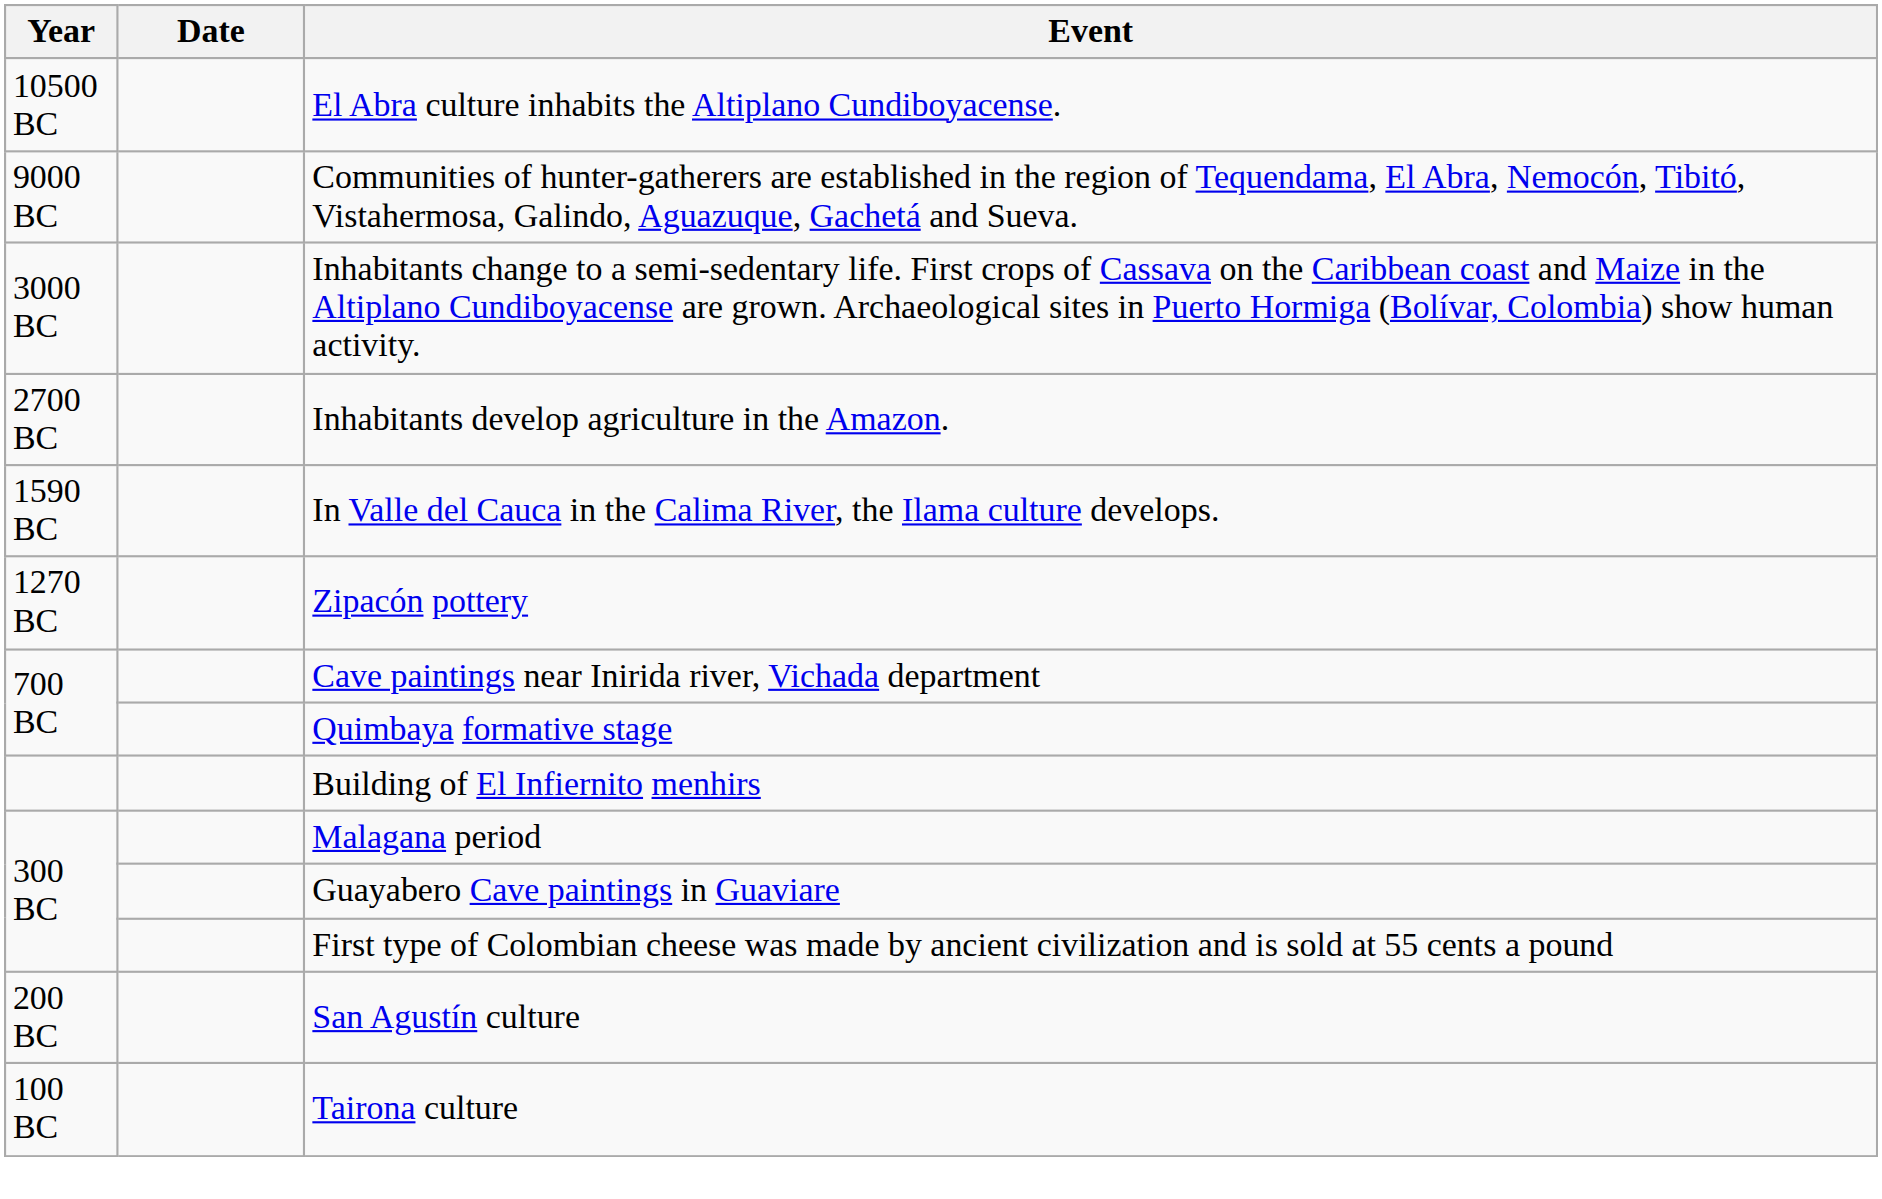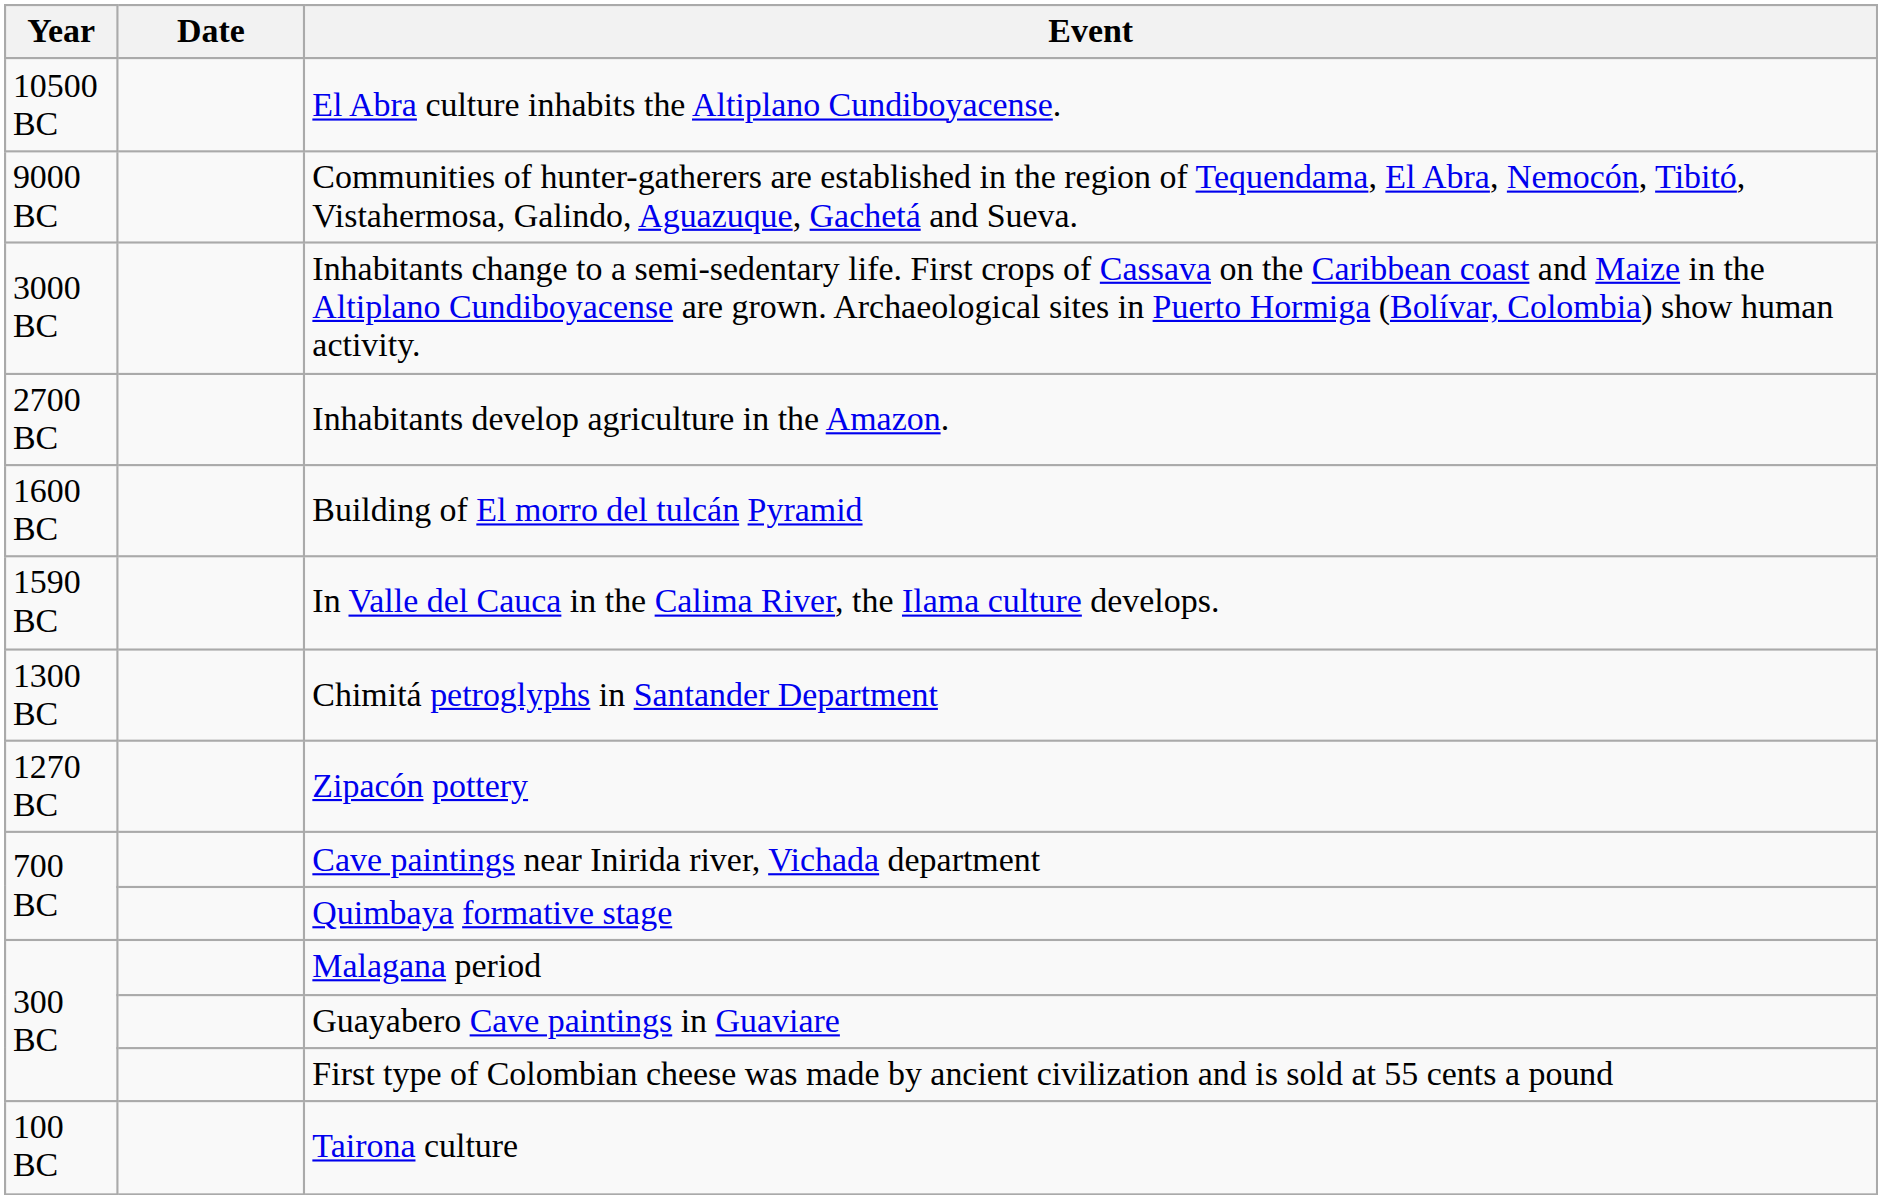 <table class="wikitable" style="width:100%;">
 <tr>
 <th style="width:6%">Year</th>
 <th style="width:10%">Date</th>
 <th>Event</th>
 </tr>
 <tr>
 <td>10500 BC</td>
 <td></td>
 <td><a href='#'>El Abra</a> culture inhabits the <a href='#'>Altiplano Cundiboyacense</a>.</td>
 </tr>
 <tr>
 <td>9000 BC</td>
 <td></td>
 <td>Communities of hunter-gatherers are established in the region of <a href='#'>Tequendama</a>, <a href='#'>El Abra</a>, <a href='#'>Nemocón</a>, <a href='#'>Tibitó</a>, Vistahermosa, Galindo, <a href='#'>Aguazuque</a>, <a href='#'>Gachetá</a> and Sueva.</td>
 </tr>
 <tr>
 <td>3000 BC</td>
 <td></td>
 <td>Inhabitants change to a semi-sedentary life. First crops of <a href='#'>Cassava</a> on the <a href='#'>Caribbean coast</a> and <a href='#'>Maize</a> in the <a href='#'>Altiplano Cundiboyacense</a> are grown. Archaeological sites in <a href='#'>Puerto Hormiga</a> (<a href='#'>Bolívar, Colombia</a>) show human activity.</td>
 </tr>
 <tr>
 <td>2700 BC</td>
 <td></td>
 <td>Inhabitants develop agriculture in the <a href='#'>Amazon</a>.</td>
 </tr>
 <tr>
+<td>1600 BC</td>
+<td></td>
+<td>Building of <a href='#'>El morro del tulcán</a> <a href='#'>Pyramid</a></td>
+</tr>
+<tr>
 <td>1590 BC</td>
 <td></td>
 <td>In <a href='#'>Valle del Cauca</a> in the <a href='#'>Calima River</a>, the <a href='#'>Ilama culture</a> develops.</td>
+</tr>
+<tr>
+<td>1300 BC</td>
+<td></td>
+<td>Chimitá <a href='#'>petroglyphs</a> in <a href='#'>Santander Department</a></td>
 </tr>
 <tr>
 <td>1270 BC</td>
 <td></td>
 <td><a href='#'>Zipacón</a> <a href='#'>pottery</a></td>
 </tr>
 <tr>
 <td rowspan="2">700 BC</td>
 <td></td>
 <td><a href='#'>Cave paintings</a> near Inirida river, <a href='#'>Vichada</a> department</td>
 </tr>
 <tr>
 <td></td>
 <td><a href='#'>Quimbaya</a> <a href='#'>formative stage</a></td>
 </tr>
 <tr>
-<td></td>
-<td></td>
-<td>Building of <a href='#'>El Infiernito</a> <a href='#'>menhirs</a></td>
-</tr>
-<tr>
 <td rowspan="3">300 BC</td>
 <td></td>
 <td><a href='#'>Malagana</a> period</td>
 </tr>
 <tr>
 <td></td>
 <td>Guayabero <a href='#'>Cave paintings</a> in <a href='#'>Guaviare</a></td>
 </tr>
 <tr>
 <td></td>
 <td>First type of Colombian cheese was made by ancient civilization and is sold at 55 cents a pound</td>
 </tr>
 <tr>
-<td>200 BC</td>
-<td></td>
-<td><a href='#'>San Agustín</a> culture</td>
-</tr>
-<tr>
 <td>100 BC</td>
 <td></td>
 <td><a href='#'>Tairona</a> culture</td>
 </tr>
 </table>
